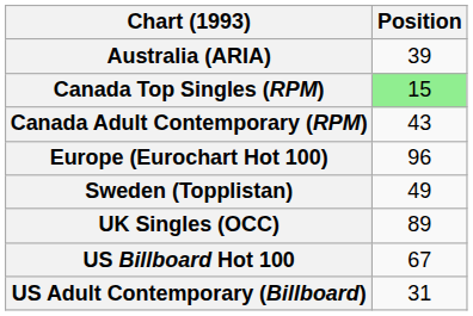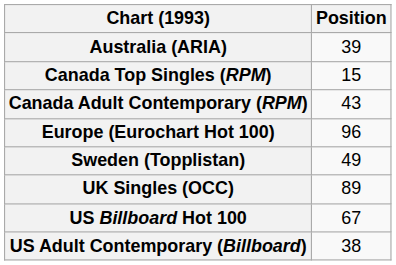 <table class="wikitable sortable plainrowheaders" style="text-align:center">
 <tr>
 <th scope="col">Chart (1993)</th>
 <th scope="col">Position</th>
 </tr>
 <tr>
 <th scope="row">Australia (ARIA)</th>
 <td>39</td>
 </tr>
 <tr>
 <th scope="row">Canada Top Singles (<em>RPM</em>)</th>
-<td style="background: lightgreen;">15</td>
+<td>15</td>
 </tr>
 <tr>
 <th scope="row">Canada Adult Contemporary (<em>RPM</em>)</th>
 <td>43</td>
 </tr>
 <tr>
 <th scope="row">Europe (Eurochart Hot 100)</th>
 <td>96</td>
 </tr>
 <tr>
 <th scope="row">Sweden (Topplistan)</th>
 <td>49</td>
 </tr>
 <tr>
 <th scope="row">UK Singles (OCC)</th>
 <td>89</td>
 </tr>
 <tr>
 <th scope="row">US <em>Billboard</em> Hot 100</th>
 <td>67</td>
 </tr>
 <tr>
 <th scope="row">US Adult Contemporary (<em>Billboard</em>)</th>
-<td>31</td>
+<td>38</td>
 </tr>
 </table>
